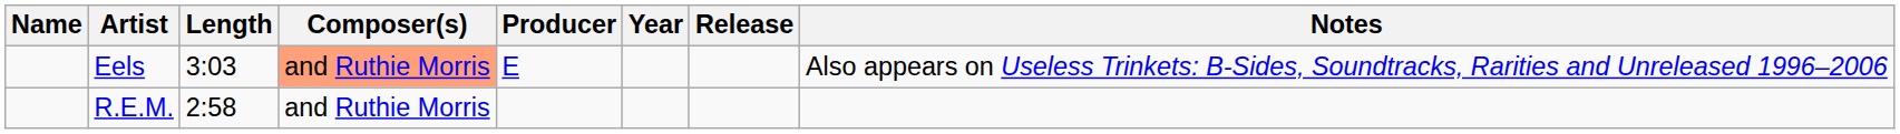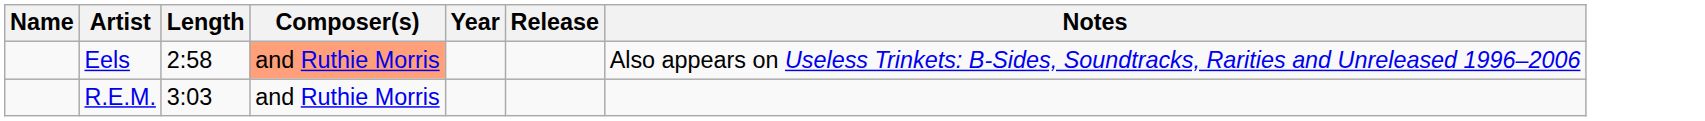 <table class="sortable wikitable">
 <tr>
 <th>Name</th>
 <th>Artist</th>
 <th>Length</th>
 <th>Composer(s)</th>
-<th>Producer</th>
 <th>Year</th>
 <th>Release</th>
 <th class="unsortable">Notes</th>
 </tr>
 <tr>
 <td></td>
 <td><a href='#'>Eels</a></td>
-<td>3:03</td>
+<td>2:58</td>
 <td style="background: lightsalmon;"> and <a href='#'>Ruthie Morris</a></td>
-<td><a href='#'>E</a></td>
 <td></td>
 <td></td>
 <td>Also appears on <em><a href='#'>Useless Trinkets: B-Sides, Soundtracks, Rarities and Unreleased 1996–2006</a></em></td>
 </tr>
 <tr>
 <td></td>
 <td><a href='#'>R.E.M.</a></td>
-<td>2:58</td>
+<td>3:03</td>
 <td> and <a href='#'>Ruthie Morris</a></td>
-<td></td>
 <td></td>
 <td></td>
 <td></td>
 </tr>
 </table>
